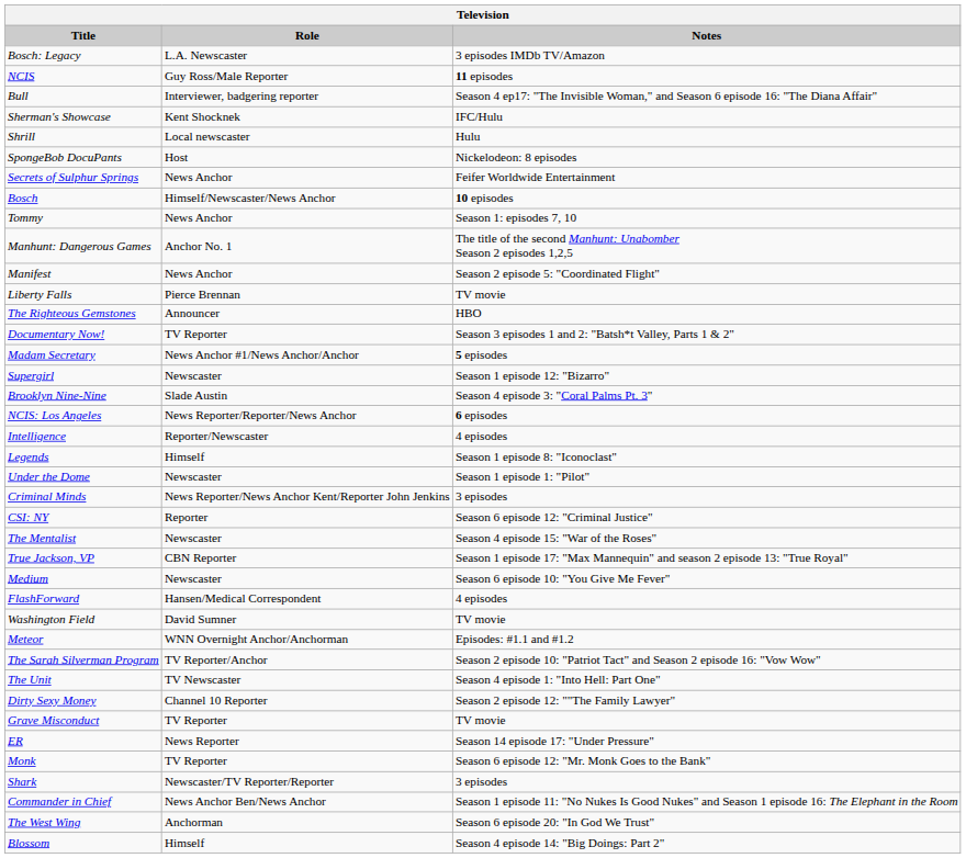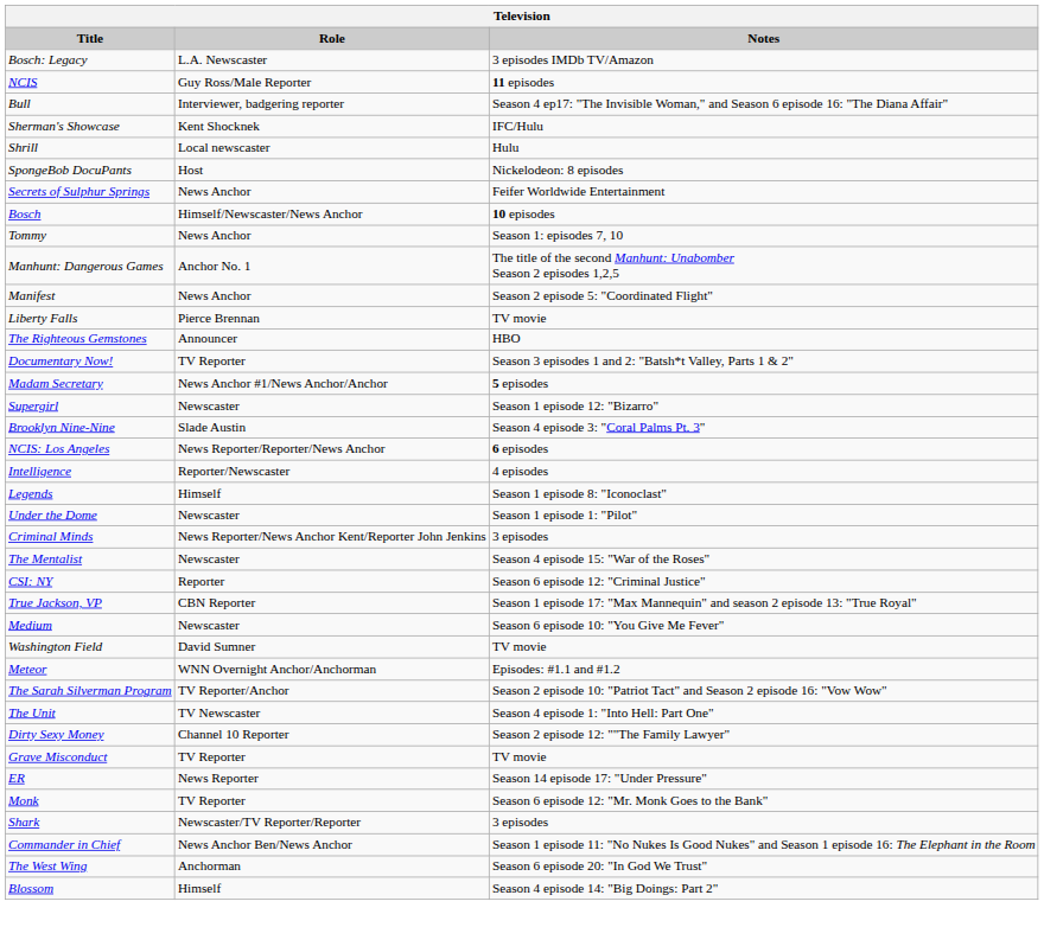 <table class="wikitable" style="font-size:90%;">
 <tr>
 <th colspan="3">Television</th>
 </tr>
 <tr align="center">
 <th style="background: #CCCCCC;">Title</th>
 <th style="background: #CCCCCC;">Role</th>
 <th style="background: #CCCCCC;">Notes</th>
 </tr>
 <tr>
 <td><em>Bosch: Legacy</em></td>
 <td>L.A. Newscaster</td>
 <td>3 episodes IMDb TV/Amazon</td>
 </tr>
 <tr>
 <td><em><a href='#'>NCIS</a></em></td>
 <td>Guy Ross/Male Reporter</td>
 <td><strong>11</strong> episodes</td>
 </tr>
 <tr>
 <td><em>Bull</em></td>
 <td>Interviewer, badgering reporter</td>
 <td>Season 4 ep17: "The Invisible Woman," and Season 6 episode 16: "The Diana Affair"</td>
 </tr>
 <tr>
 <td><em>Sherman's Showcase</em></td>
 <td>Kent Shocknek</td>
 <td>IFC/Hulu</td>
 </tr>
 <tr>
 <td><em>Shrill</em></td>
 <td>Local newscaster</td>
 <td>Hulu</td>
 </tr>
 <tr>
 <td><em>SpongeBob DocuPants</em></td>
 <td>Host</td>
 <td>Nickelodeon: 8 episodes</td>
 </tr>
 <tr>
 <td><em><a href='#'>Secrets of Sulphur Springs</a></em></td>
 <td>News Anchor</td>
 <td>Feifer Worldwide Entertainment</td>
 </tr>
 <tr>
 <td><em><a href='#'>Bosch</a></em></td>
 <td>Himself/Newscaster/News Anchor</td>
 <td><strong>10</strong> episodes</td>
 </tr>
 <tr>
 <td><em>Tommy</em></td>
 <td>News Anchor</td>
 <td>Season 1: episodes 7, 10</td>
 </tr>
 <tr>
 <td><em>Manhunt: Dangerous Games</em></td>
 <td>Anchor No. 1</td>
 <td>The title of the second <em><a href='#'>Manhunt: Unabomber</a></em><br> Season 2 episodes 1,2,5</td>
 </tr>
 <tr>
 <td><em>Manifest</em></td>
 <td>News Anchor</td>
 <td>Season 2 episode 5: "Coordinated Flight"</td>
 </tr>
 <tr>
 <td><em>Liberty Falls</em></td>
 <td>Pierce Brennan</td>
 <td>TV movie</td>
 </tr>
 <tr>
 <td><em><a href='#'>The Righteous Gemstones</a></em></td>
 <td>Announcer</td>
 <td>HBO</td>
 </tr>
 <tr>
 <td><em><a href='#'>Documentary Now!</a></em></td>
 <td>TV Reporter</td>
 <td>Season 3 episodes 1 and 2: "Batsh*t Valley, Parts 1 & 2"</td>
 </tr>
 <tr>
 <td><em><a href='#'>Madam Secretary</a></em></td>
 <td>News Anchor #1/News Anchor/Anchor</td>
 <td><strong>5</strong> episodes</td>
 </tr>
 <tr>
 <td><em><a href='#'>Supergirl</a></em></td>
 <td>Newscaster</td>
 <td>Season 1 episode 12: "Bizarro"</td>
 </tr>
 <tr>
 <td><em><a href='#'>Brooklyn Nine-Nine</a></em></td>
 <td>Slade Austin</td>
 <td>Season 4 episode 3: "<a href='#'>Coral Palms Pt. 3</a>"</td>
 </tr>
 <tr>
 <td><em><a href='#'>NCIS: Los Angeles</a></em></td>
 <td>News Reporter/Reporter/News Anchor</td>
 <td><strong>6</strong> episodes</td>
 </tr>
 <tr>
 <td><em><a href='#'>Intelligence</a></em></td>
 <td>Reporter/Newscaster</td>
 <td>4 episodes</td>
 </tr>
 <tr>
 <td><em><a href='#'>Legends</a></em></td>
 <td>Himself</td>
 <td>Season 1 episode 8: "Iconoclast"</td>
 </tr>
 <tr>
 <td><em><a href='#'>Under the Dome</a></em></td>
 <td>Newscaster</td>
 <td>Season 1 episode 1: "Pilot"</td>
 </tr>
 <tr>
 <td><em><a href='#'>Criminal Minds</a></em></td>
 <td>News Reporter/News Anchor Kent/Reporter John Jenkins</td>
 <td>3 episodes</td>
 </tr>
 <tr>
+<td><em><a href='#'>The Mentalist</a></em></td>
+<td>Newscaster</td>
+<td>Season 4 episode 15: "War of the Roses"</td>
+</tr>
+<tr>
 <td><em><a href='#'>CSI: NY</a></em></td>
 <td>Reporter</td>
 <td>Season 6 episode 12: "Criminal Justice"</td>
-</tr>
-<tr>
-<td><em><a href='#'>The Mentalist</a></em></td>
-<td>Newscaster</td>
-<td>Season 4 episode 15: "War of the Roses"</td>
 </tr>
 <tr>
 <td><em><a href='#'>True Jackson, VP</a></em></td>
 <td>CBN Reporter</td>
 <td>Season 1 episode 17: "Max Mannequin" and season 2 episode 13: "True Royal"</td>
 </tr>
 <tr>
 <td><em><a href='#'>Medium</a></em></td>
 <td>Newscaster</td>
 <td>Season 6 episode 10: "You Give Me Fever"</td>
-</tr>
-<tr>
-<td><em><a href='#'>FlashForward</a></em></td>
-<td>Hansen/Medical Correspondent</td>
-<td>4 episodes</td>
 </tr>
 <tr>
 <td><em>Washington Field</em></td>
 <td>David Sumner</td>
 <td>TV movie</td>
 </tr>
 <tr>
 <td><em><a href='#'>Meteor</a></em></td>
 <td>WNN Overnight Anchor/Anchorman</td>
 <td>Episodes: #1.1 and #1.2</td>
 </tr>
 <tr>
 <td><em><a href='#'>The Sarah Silverman Program</a></em></td>
 <td>TV Reporter/Anchor</td>
 <td>Season 2 episode 10: "Patriot Tact" and Season 2 episode 16: "Vow Wow"</td>
 </tr>
 <tr>
 <td><em><a href='#'>The Unit</a></em></td>
 <td>TV Newscaster</td>
 <td>Season 4 episode 1: "Into Hell: Part One"</td>
 </tr>
 <tr>
 <td><em><a href='#'>Dirty Sexy Money</a></em></td>
 <td>Channel 10 Reporter</td>
 <td>Season 2 episode 12: ""The Family Lawyer"</td>
 </tr>
 <tr>
 <td><em><a href='#'>Grave Misconduct</a></em></td>
 <td>TV Reporter</td>
 <td>TV movie</td>
 </tr>
 <tr>
 <td><em><a href='#'>ER</a></em></td>
 <td>News Reporter</td>
 <td>Season 14 episode 17: "Under Pressure"</td>
 </tr>
 <tr>
 <td><em><a href='#'>Monk</a></em></td>
 <td>TV Reporter</td>
 <td>Season 6 episode 12: "Mr. Monk Goes to the Bank"</td>
 </tr>
 <tr>
 <td><em><a href='#'>Shark</a></em></td>
 <td>Newscaster/TV Reporter/Reporter</td>
 <td>3 episodes</td>
 </tr>
 <tr>
 <td><em><a href='#'>Commander in Chief</a></em></td>
 <td>News Anchor Ben/News Anchor</td>
 <td>Season 1 episode 11: "No Nukes Is Good Nukes" and Season 1 episode 16: <em>The Elephant in the Room</em></td>
 </tr>
 <tr>
 <td><em><a href='#'>The West Wing</a></em></td>
 <td>Anchorman</td>
 <td>Season 6 episode 20: "In God We Trust"</td>
 </tr>
 <tr>
 <td><em><a href='#'>Blossom</a></em></td>
 <td>Himself</td>
 <td>Season 4 episode 14: "Big Doings: Part 2"</td>
 </tr>
 </table>
